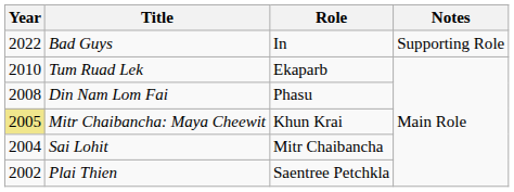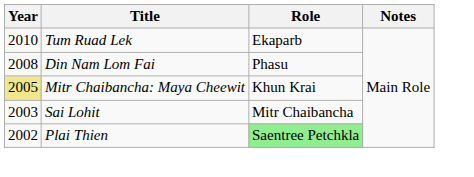 <table class="wikitable sortable">
 <tr>
 <th>Year</th>
 <th>Title</th>
 <th>Role</th>
 <th>Notes</th>
-</tr>
-<tr>
-<td>2022</td>
-<td><em>Bad Guys</em></td>
-<td>In</td>
-<td>Supporting Role</td>
 </tr>
 <tr>
 <td>2010</td>
 <td><em>Tum Ruad Lek</em></td>
 <td>Ekaparb</td>
 <td rowspan="5">Main Role</td>
 </tr>
 <tr>
 <td>2008</td>
 <td><em>Din Nam Lom Fai</em></td>
 <td>Phasu</td>
 </tr>
 <tr>
 <td style="background: khaki;">2005</td>
 <td><em>Mitr Chaibancha: Maya Cheewit</em></td>
 <td>Khun Krai</td>
 </tr>
 <tr>
-<td>2004</td>
+<td>2003</td>
 <td><em>Sai Lohit</em></td>
 <td>Mitr Chaibancha</td>
 </tr>
 <tr>
 <td>2002</td>
 <td><em>Plai Thien</em></td>
-<td>Saentree Petchkla</td>
+<td style="background: lightgreen;">Saentree Petchkla</td>
 </tr>
 </table>
